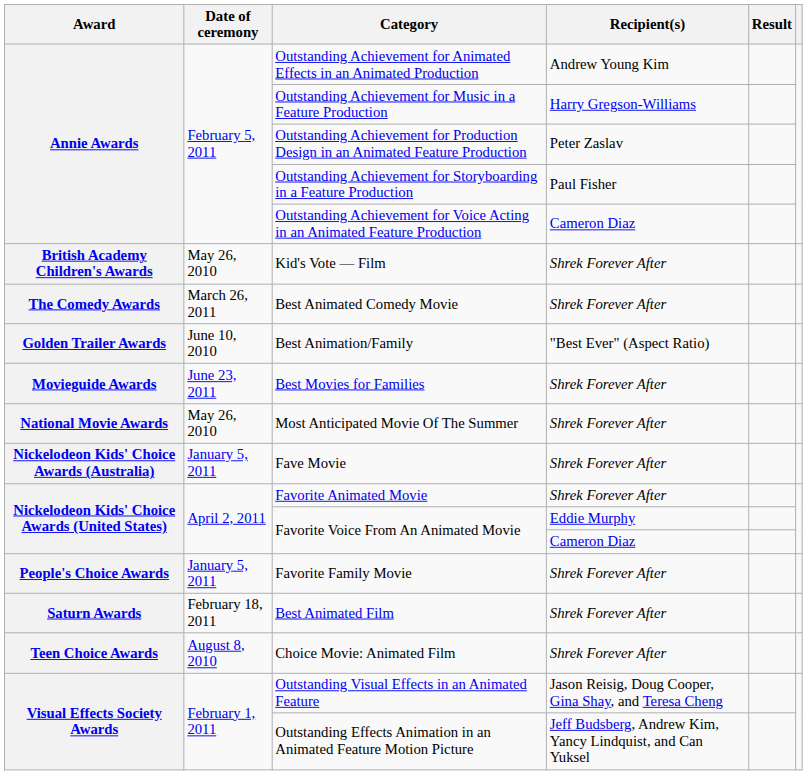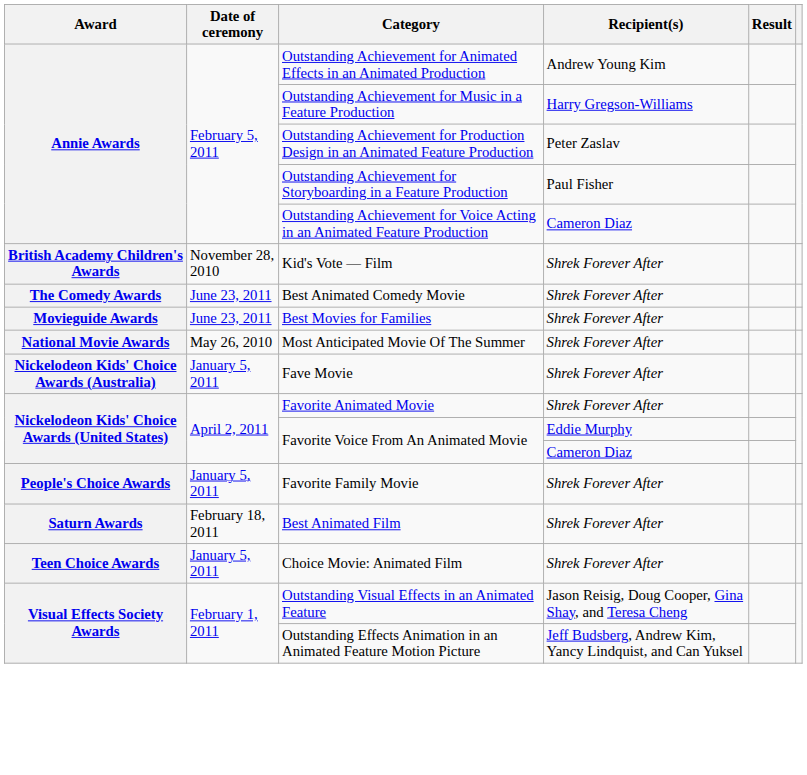 <table class="wikitable sortable plainrowheaders">
 <tr>
 <th scope="col">Award</th>
 <th scope="col">Date of ceremony</th>
 <th scope="col">Category</th>
 <th scope="col">Recipient(s)</th>
 <th scope="col">Result</th>
 <th scope="col" class="unsortable"></th>
 </tr>
 <tr>
 <th scope="rowgroup" style="text-align:center;" rowspan="5"><a href='#'>Annie Awards</a></th>
 <td rowspan="5"><a href='#'>February 5, 2011</a></td>
 <td><a href='#'>Outstanding Achievement for Animated Effects in an Animated Production</a></td>
 <td data-sort-value="Kim">Andrew Young Kim</td>
 <td></td>
 <td rowspan="5" style="text-align:center;"><br></td>
 </tr>
 <tr>
 <td><a href='#'>Outstanding Achievement for Music in a Feature Production</a></td>
 <td data-sort-value="Gregson-Williams"><a href='#'>Harry Gregson-Williams</a></td>
 <td></td>
 </tr>
 <tr>
 <td><a href='#'>Outstanding Achievement for Production Design in an Animated Feature Production</a></td>
 <td data-sort-value="Zaslav">Peter Zaslav</td>
 <td></td>
 </tr>
 <tr>
 <td><a href='#'>Outstanding Achievement for Storyboarding in a Feature Production</a></td>
 <td data-sort-value="Fisher">Paul Fisher</td>
 <td></td>
 </tr>
 <tr>
 <td><a href='#'>Outstanding Achievement for Voice Acting in an Animated Feature Production</a></td>
 <td data-sort-value="Diaz"><a href='#'>Cameron Diaz</a></td>
 <td></td>
 </tr>
 <tr>
 <th scope="row" style="text-align:center;"><a href='#'>British Academy Children's Awards</a></th>
-<td>May 26, 2010</td>
+<td>November 28, 2010</td>
 <td>Kid's Vote — Film</td>
 <td><em>Shrek Forever After</em></td>
 <td></td>
 <td style="text-align:center;"></td>
 </tr>
 <tr>
 <th scope="row" style="text-align:center;" data-sort-value="Comedy Awards"><a href='#'>The Comedy Awards</a></th>
-<td>March 26, 2011</td>
+<td><a href='#'>June 23, 2011</a></td>
 <td>Best Animated Comedy Movie</td>
 <td><em>Shrek Forever After</em></td>
 <td></td>
 <td style="text-align:center;"><br></td>
-</tr>
-<tr>
-<th scope="row" style="text-align:center;"><a href='#'>Golden Trailer Awards</a></th>
-<td>June 10, 2010</td>
-<td>Best Animation/Family</td>
-<td data-sort-value="Best Ever">"Best Ever" (Aspect Ratio)</td>
-<td></td>
-<td style="text-align:center;"></td>
 </tr>
 <tr>
 <th scope="row" style="text-align:center;"><a href='#'>Movieguide Awards</a></th>
 <td><a href='#'>June 23, 2011</a></td>
 <td><a href='#'>Best Movies for Families</a></td>
 <td><em>Shrek Forever After</em></td>
 <td></td>
 <td style="text-align:center;"><br></td>
 </tr>
 <tr>
 <th scope="row" style="text-align:center;"><a href='#'>National Movie Awards</a></th>
 <td>May 26, 2010</td>
 <td>Most Anticipated Movie Of The Summer</td>
 <td><em>Shrek Forever After</em></td>
 <td></td>
 <td style="text-align:center;"><br></td>
 </tr>
 <tr>
 <th scope="row" style="text-align:center;"><a href='#'>Nickelodeon Kids' Choice Awards (Australia)</a></th>
 <td><a href='#'>January 5, 2011</a></td>
 <td>Fave Movie</td>
 <td><em>Shrek Forever After</em></td>
 <td></td>
 <td style="text-align:center;"><br></td>
 </tr>
 <tr>
 <th scope="rowgroup" style="text-align:center;" rowspan="3"><a href='#'>Nickelodeon Kids' Choice Awards (United States)</a></th>
 <td rowspan="3"><a href='#'>April 2, 2011</a></td>
 <td><a href='#'>Favorite Animated Movie</a></td>
 <td><em>Shrek Forever After</em></td>
 <td></td>
 <td rowspan="3" style="text-align:center;"><br></td>
 </tr>
 <tr>
 <td rowspan="2">Favorite Voice From An Animated Movie</td>
 <td data-sort-value="Murphy"><a href='#'>Eddie Murphy</a></td>
 <td></td>
 </tr>
 <tr>
 <td data-sort-value="Diaz"><a href='#'>Cameron Diaz</a></td>
 <td></td>
 </tr>
 <tr>
 <th scope="row" style="text-align:center;"><a href='#'>People's Choice Awards</a></th>
 <td><a href='#'>January 5, 2011</a></td>
 <td>Favorite Family Movie</td>
 <td><em>Shrek Forever After</em></td>
 <td></td>
 <td style="text-align:center;"><br></td>
 </tr>
 <tr>
 <th scope="row" style="text-align:center;"><a href='#'>Saturn Awards</a></th>
 <td>February 18, 2011</td>
 <td><a href='#'>Best Animated Film</a></td>
 <td><em>Shrek Forever After</em></td>
 <td></td>
 <td style="text-align:center;"></td>
 </tr>
 <tr>
 <th scope="row" style="text-align:center;"><a href='#'>Teen Choice Awards</a></th>
-<td><a href='#'>August 8, 2010</a></td>
+<td><a href='#'>January 5, 2011</a></td>
 <td>Choice Movie: Animated Film</td>
 <td><em>Shrek Forever After</em></td>
 <td></td>
 <td style="text-align:center;"><br></td>
 </tr>
 <tr>
 <th scope="rowgroup" style="text-align:center;" rowspan="2"><a href='#'>Visual Effects Society Awards</a></th>
 <td rowspan="2"><a href='#'>February 1, 2011</a></td>
 <td><a href='#'>Outstanding Visual Effects in an Animated Feature</a></td>
 <td data-sort-value="Reisig">Jason Reisig, Doug Cooper, <a href='#'>Gina Shay</a>, and <a href='#'>Teresa Cheng</a></td>
 <td></td>
 <td rowspan="2" style="text-align:center;"><br></td>
 </tr>
 <tr>
 <td>Outstanding Effects Animation in an Animated Feature Motion Picture</td>
 <td data-sort-value="Budsberg"><a href='#'>Jeff Budsberg</a>, Andrew Kim, Yancy Lindquist, and Can Yuksel</td>
 <td></td>
 </tr>
 </table>
